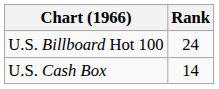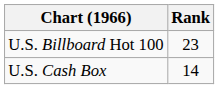 <table class="wikitable">
 <tr>
 <th align="left">Chart (1966)</th>
 <th style="text-align:center;">Rank</th>
 </tr>
 <tr>
 <td>U.S. <em>Billboard</em> Hot 100 </td>
-<td style="text-align:center;">24</td>
+<td style="text-align:center;">23</td>
 </tr>
 <tr>
 <td>U.S. <em>Cash Box</em> </td>
 <td style="text-align:center;">14</td>
 </tr>
 </table>
